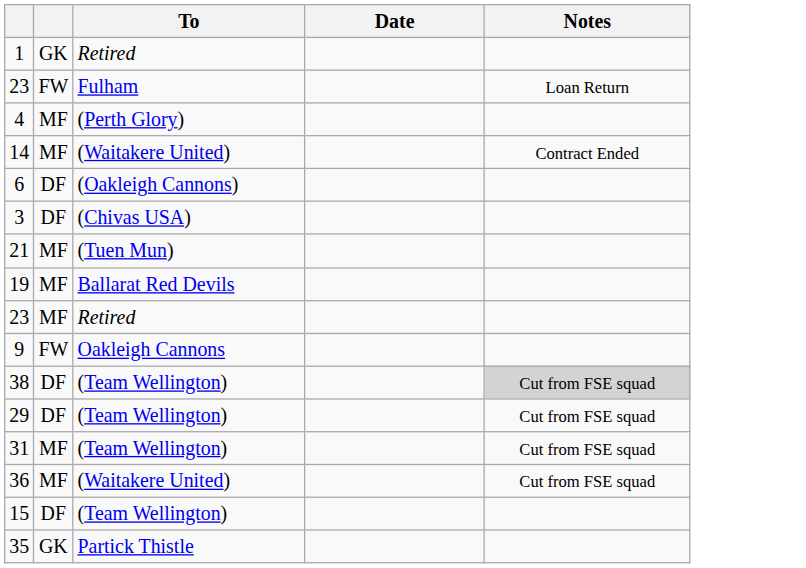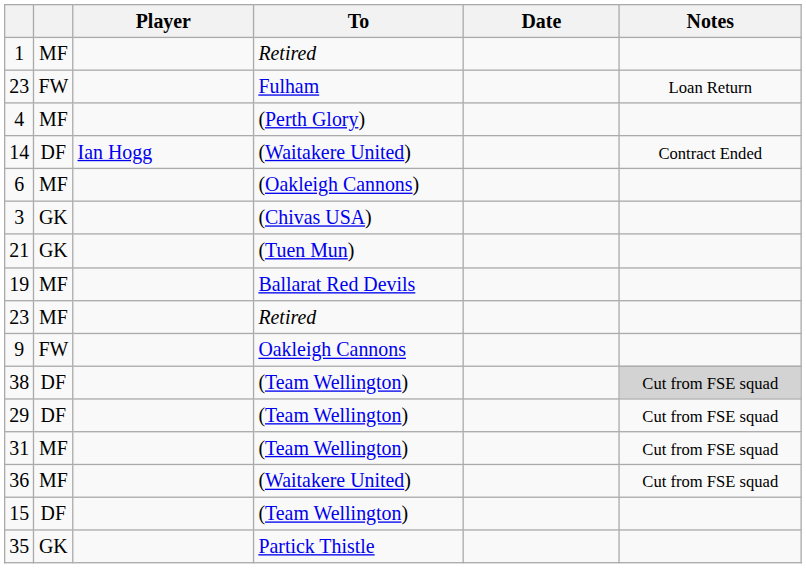 <table class="wikitable sortable" style="text-align:center; font-size:95%;">
 <tr>
 <th></th>
 <th></th>
+<th width=150>Player</th>
 <th width=170>To</th>
 <th width=130>Date</th>
 <th width=150>Notes</th>
 </tr>
 <tr>
 <td>1</td>
-<td>GK</td>
+<td>MF</td>
+<td align=left></td>
 <td align=left><em>Retired</em></td>
 <td></td>
 <td></td>
 </tr>
 <tr>
 <td>23</td>
 <td>FW</td>
+<td align=left></td>
 <td align=left><a href='#'>Fulham</a></td>
 <td></td>
 <td><small>Loan Return</small></td>
 </tr>
 <tr>
 <td>4</td>
 <td>MF</td>
+<td align=left></td>
 <td align=left>(<a href='#'>Perth Glory</a>)</td>
 <td></td>
 <td></td>
 </tr>
 <tr>
 <td>14</td>
-<td>MF</td>
+<td>DF</td>
+<td align=left><a href='#'>Ian Hogg</a></td>
 <td align=left>(<a href='#'>Waitakere United</a>)</td>
 <td></td>
 <td><small>Contract Ended</small></td>
 </tr>
 <tr>
 <td>6</td>
-<td>DF</td>
+<td>MF</td>
+<td align=left></td>
 <td align=left>(<a href='#'>Oakleigh Cannons</a>)</td>
 <td></td>
 <td></td>
 </tr>
 <tr>
 <td>3</td>
-<td>DF</td>
+<td>GK</td>
+<td align=left></td>
 <td align=left>(<a href='#'>Chivas USA</a>)</td>
 <td></td>
 <td></td>
 </tr>
 <tr>
 <td>21</td>
-<td>MF</td>
+<td>GK</td>
+<td align=left></td>
 <td align=left>(<a href='#'>Tuen Mun</a>)</td>
 <td></td>
 <td></td>
 </tr>
 <tr>
 <td>19</td>
 <td>MF</td>
+<td align=left></td>
 <td align=left><a href='#'>Ballarat Red Devils</a></td>
 <td></td>
 <td></td>
 </tr>
 <tr>
 <td>23</td>
 <td>MF</td>
+<td align=left></td>
 <td align=left><em>Retired</em></td>
 <td></td>
 <td></td>
 </tr>
 <tr>
 <td>9</td>
 <td>FW</td>
+<td align=left></td>
 <td align=left><a href='#'>Oakleigh Cannons</a></td>
 <td></td>
 <td></td>
 </tr>
 <tr>
 <td>38</td>
 <td>DF</td>
+<td align=left></td>
 <td align=left>(<a href='#'>Team Wellington</a>)</td>
 <td></td>
 <td style="background: lightgrey;"><small>Cut from FSE squad</small></td>
 </tr>
 <tr>
 <td>29</td>
 <td>DF</td>
+<td align=left></td>
 <td align=left>(<a href='#'>Team Wellington</a>)</td>
 <td></td>
 <td><small>Cut from FSE squad</small></td>
 </tr>
 <tr>
 <td>31</td>
 <td>MF</td>
+<td align=left></td>
 <td align=left>(<a href='#'>Team Wellington</a>)</td>
 <td></td>
 <td><small>Cut from FSE squad</small></td>
 </tr>
 <tr>
 <td>36</td>
 <td>MF</td>
+<td align=left></td>
 <td align=left>(<a href='#'>Waitakere United</a>)</td>
 <td></td>
 <td><small>Cut from FSE squad</small></td>
 </tr>
 <tr>
 <td>15</td>
 <td>DF</td>
+<td align=left></td>
 <td align=left>(<a href='#'>Team Wellington</a>)</td>
 <td></td>
 <td></td>
 </tr>
 <tr>
 <td>35</td>
 <td>GK</td>
+<td align=left></td>
 <td align=left><a href='#'>Partick Thistle</a></td>
 <td></td>
 <td></td>
 </tr>
 </table>
